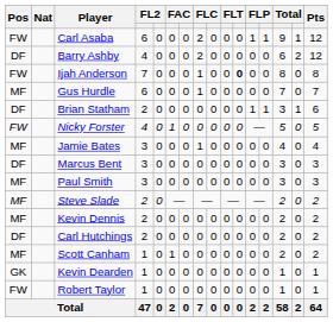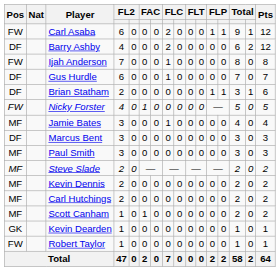 <table class="wikitable" style="text-align:center; border:1px #aaa solid; font-size:95%;">
 <tr>
 <th rowspan="2">Pos</th>
 <th rowspan="2">Nat</th>
 <th rowspan="2">Player</th>
 <th colspan="2">FL2</th>
 <th colspan="2">FAC</th>
 <th colspan="2">FLC</th>
 <th colspan="2">FLT</th>
 <th colspan="2">FLP</th>
 <th colspan="2">Total</th>
 <th rowspan="2">Pts</th>
 </tr>
 <tr>
 <th></th>
 <th></th>
 <th></th>
 <th></th>
 <th></th>
 <th></th>
 <th></th>
 <th></th>
 <th></th>
 <th></th>
 <th></th>
 <th></th>
 </tr>
 <tr>
 <td>FW</td>
 <td></td>
 <td style="text-align:left;"><a href='#'>Carl Asaba</a></td>
 <td>6</td>
 <td>0</td>
 <td>0</td>
 <td>0</td>
 <td>2</td>
 <td>0</td>
 <td>0</td>
 <td>0</td>
 <td>1</td>
 <td>1</td>
 <td>9</td>
 <td>1</td>
 <td>12</td>
 </tr>
 <tr>
 <td>DF</td>
 <td></td>
 <td style="text-align:left;"><a href='#'>Barry Ashby</a></td>
 <td>4</td>
 <td>0</td>
 <td>0</td>
 <td>0</td>
 <td>2</td>
 <td>0</td>
 <td>0</td>
 <td>0</td>
 <td>0</td>
 <td>0</td>
 <td>6</td>
 <td>2</td>
 <td>12</td>
 </tr>
 <tr>
 <td>FW</td>
 <td></td>
 <td style="text-align:left;"><a href='#'>Ijah Anderson</a></td>
 <td>7</td>
 <td>0</td>
 <td>0</td>
 <td>0</td>
 <td>1</td>
 <td>0</td>
 <td>0</td>
-<td><strong>0</strong></td>
+<td>0</td>
 <td>0</td>
 <td>0</td>
 <td>8</td>
 <td>0</td>
 <td>8</td>
 </tr>
 <tr>
-<td>MF</td>
+<td>DF</td>
 <td></td>
 <td style="text-align:left;"><a href='#'>Gus Hurdle</a></td>
 <td>6</td>
 <td>0</td>
 <td>0</td>
 <td>0</td>
 <td>1</td>
 <td>0</td>
 <td>0</td>
 <td>0</td>
 <td>0</td>
 <td>0</td>
 <td>7</td>
 <td>0</td>
 <td>7</td>
 </tr>
 <tr>
 <td>DF</td>
 <td></td>
 <td style="text-align:left;"><a href='#'>Brian Statham</a></td>
 <td>2</td>
 <td>0</td>
 <td>0</td>
 <td>0</td>
 <td>0</td>
 <td>0</td>
 <td>0</td>
 <td>0</td>
 <td>1</td>
 <td>1</td>
 <td>3</td>
 <td>1</td>
 <td>6</td>
 </tr>
 <tr>
 <td><em>FW</em></td>
 <td><em></em></td>
 <td style="text-align:left;"><em><a href='#'>Nicky Forster</a></em></td>
 <td><em>4</em></td>
 <td><em>0</em></td>
 <td><em>1</em></td>
 <td><em>0</em></td>
 <td><em>0</em></td>
 <td><em>0</em></td>
 <td><em>0</em></td>
 <td><em>0</em></td>
 <td colspan="2"><em>—</em></td>
 <td><em>5</em></td>
 <td><em>0</em></td>
 <td><em>5</em></td>
 </tr>
 <tr>
 <td>MF</td>
 <td></td>
 <td style="text-align:left;"><a href='#'>Jamie Bates</a></td>
 <td>3</td>
 <td>0</td>
 <td>0</td>
 <td>0</td>
 <td>1</td>
 <td>0</td>
 <td>0</td>
 <td>0</td>
 <td>0</td>
 <td>0</td>
 <td>4</td>
 <td>0</td>
 <td>4</td>
 </tr>
 <tr>
 <td>DF</td>
 <td></td>
 <td style="text-align:left;"><a href='#'>Marcus Bent</a></td>
 <td>3</td>
 <td>0</td>
 <td>0</td>
 <td>0</td>
 <td>0</td>
 <td>0</td>
 <td>0</td>
 <td>0</td>
 <td>0</td>
 <td>0</td>
 <td>3</td>
 <td>0</td>
 <td>3</td>
 </tr>
 <tr>
 <td>MF</td>
 <td></td>
 <td style="text-align:left;"><a href='#'>Paul Smith</a></td>
 <td>3</td>
 <td>0</td>
 <td>0</td>
 <td>0</td>
 <td>0</td>
 <td>0</td>
 <td>0</td>
 <td>0</td>
 <td>0</td>
 <td>0</td>
 <td>3</td>
 <td>0</td>
 <td>3</td>
 </tr>
 <tr>
 <td><em>MF</em></td>
 <td><em></em></td>
 <td style="text-align:left;"><em><a href='#'>Steve Slade</a></em></td>
 <td><em>2</em></td>
 <td><em>0</em></td>
 <td colspan="2"><em>—</em></td>
 <td colspan="2"><em>—</em></td>
 <td colspan="2"><em>—</em></td>
 <td colspan="2"><em>—</em></td>
 <td><em>2</em></td>
 <td><em>0</em></td>
 <td><em>2</em></td>
 </tr>
 <tr>
 <td>MF</td>
 <td></td>
 <td style="text-align:left;"><a href='#'>Kevin Dennis</a></td>
 <td>2</td>
 <td>0</td>
 <td>0</td>
 <td>0</td>
 <td>0</td>
 <td>0</td>
 <td>0</td>
 <td>0</td>
 <td>0</td>
 <td>0</td>
 <td>2</td>
 <td>0</td>
 <td>2</td>
 </tr>
 <tr>
-<td>DF</td>
+<td>MF</td>
 <td></td>
 <td style="text-align:left;"><a href='#'>Carl Hutchings</a></td>
 <td>2</td>
 <td>0</td>
 <td>0</td>
 <td>0</td>
 <td>0</td>
 <td>0</td>
 <td>0</td>
 <td>0</td>
 <td>0</td>
 <td>0</td>
 <td>2</td>
 <td>0</td>
 <td>2</td>
 </tr>
 <tr>
 <td>MF</td>
 <td></td>
 <td style="text-align:left;"><a href='#'>Scott Canham</a></td>
 <td>1</td>
 <td>0</td>
 <td>1</td>
 <td>0</td>
 <td>0</td>
 <td>0</td>
 <td>0</td>
 <td>0</td>
 <td>0</td>
 <td>0</td>
 <td>2</td>
 <td>0</td>
 <td>2</td>
 </tr>
 <tr>
 <td>GK</td>
 <td></td>
 <td style="text-align:left;"><a href='#'>Kevin Dearden</a></td>
 <td>1</td>
 <td>0</td>
 <td>0</td>
 <td>0</td>
 <td>0</td>
 <td>0</td>
 <td>0</td>
 <td>0</td>
 <td>0</td>
 <td>0</td>
 <td>1</td>
 <td>0</td>
 <td>1</td>
 </tr>
 <tr>
 <td>FW</td>
 <td></td>
 <td style="text-align:left;"><a href='#'>Robert Taylor</a></td>
 <td>1</td>
 <td>0</td>
 <td>0</td>
 <td>0</td>
 <td>0</td>
 <td>0</td>
 <td>0</td>
 <td>0</td>
 <td>0</td>
 <td>0</td>
 <td>1</td>
 <td>0</td>
 <td>1</td>
 </tr>
 <tr>
 <th colspan="3">Total</th>
 <th>47</th>
 <th>0</th>
 <th>2</th>
 <th>0</th>
 <th>7</th>
 <th>0</th>
 <th>0</th>
 <th>0</th>
 <th>2</th>
 <th>2</th>
 <th>58</th>
 <th>2</th>
 <th>64</th>
 </tr>
 </table>
